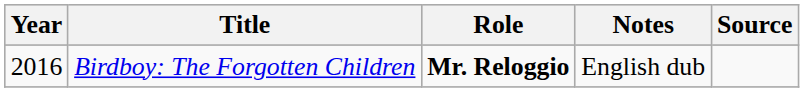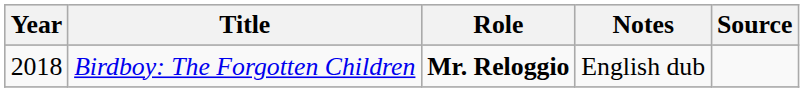 <table class="wikitable">
 <tr>
 <th>Year</th>
 <th>Title</th>
 <th>Role</th>
 <th>Notes</th>
 <th>Source</th>
 </tr>
 <tr>
-<td>2016</td>
+<td>2018</td>
 <td><em><a href='#'>Birdboy: The Forgotten Children</a></em></td>
 <td><strong>Mr. Reloggio</strong></td>
 <td>English dub</td>
 <td></td>
 </tr>
 </table>
